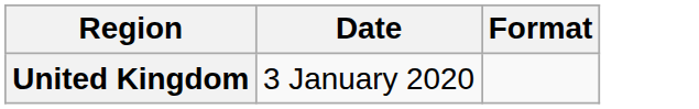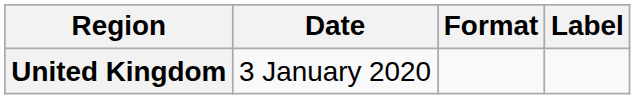 <table class="wikitable plainrowheaders">
 <tr>
 <th scope="col">Region</th>
 <th scope="col">Date</th>
 <th scope="col">Format</th>
+<th scope="col">Label</th>
 </tr>
 <tr>
 <th scope="row">United Kingdom</th>
 <td>3 January 2020</td>
 <td></td>
+<td></td>
 </tr>
 </table>
